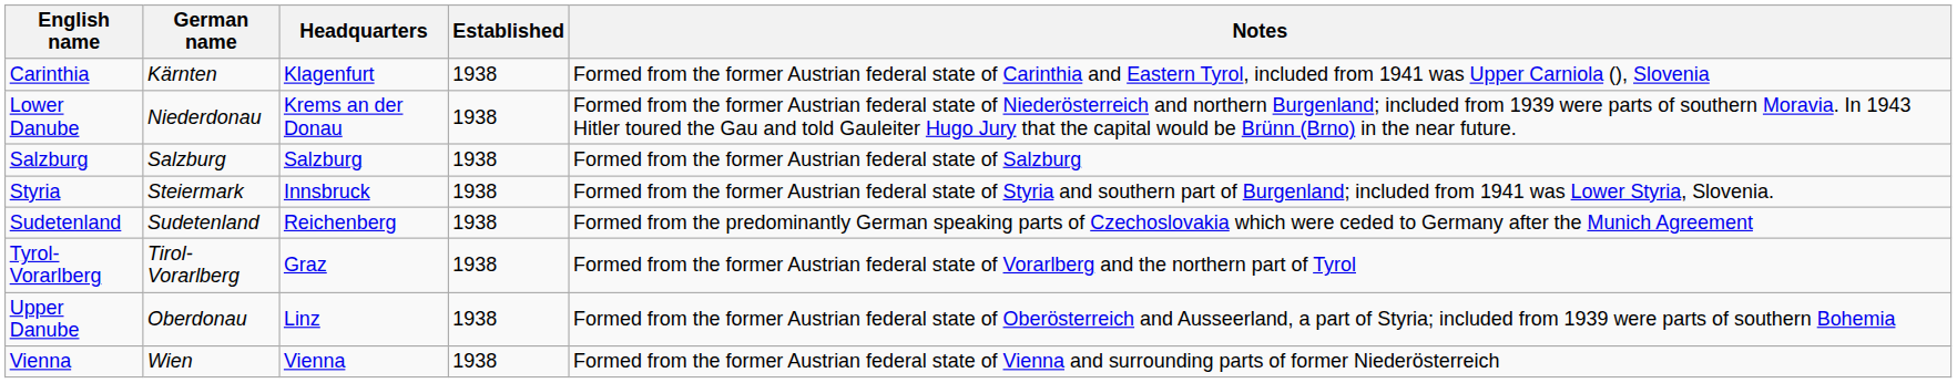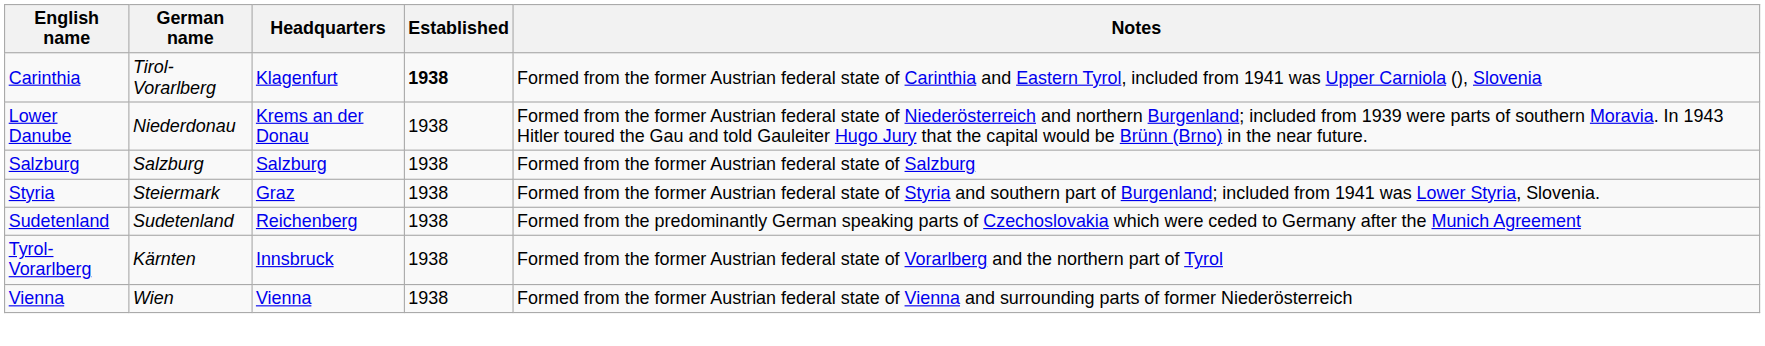 <table class="wikitable">
 <tr>
 <th>English name</th>
 <th>German name</th>
 <th>Headquarters</th>
 <th>Established</th>
 <th>Notes</th>
 </tr>
 <tr>
 <td><a href='#'>Carinthia</a></td>
-<td><em>Kärnten</em></td>
+<td><em>Tirol-Vorarlberg</em></td>
 <td><a href='#'>Klagenfurt</a></td>
-<td>1938</td>
+<td><strong>1938</strong></td>
 <td>Formed from the former Austrian federal state of <a href='#'>Carinthia</a> and <a href='#'>Eastern Tyrol</a>, included from 1941 was <a href='#'>Upper Carniola</a> (), <a href='#'>Slovenia</a></td>
 </tr>
 <tr>
 <td><a href='#'>Lower Danube</a></td>
 <td><em>Niederdonau</em></td>
 <td><a href='#'>Krems an der Donau</a></td>
 <td>1938</td>
 <td>Formed from the former Austrian federal state of <a href='#'>Niederösterreich</a> and northern <a href='#'>Burgenland</a>; included from 1939 were parts of southern <a href='#'>Moravia</a>. In 1943 Hitler toured the Gau and told Gauleiter <a href='#'>Hugo Jury</a> that the capital would be <a href='#'>Brünn (Brno)</a> in the near future.</td>
 </tr>
 <tr>
 <td><a href='#'>Salzburg</a></td>
 <td><em>Salzburg</em></td>
 <td><a href='#'>Salzburg</a></td>
 <td>1938</td>
 <td>Formed from the former Austrian federal state of <a href='#'>Salzburg</a></td>
 </tr>
 <tr>
 <td><a href='#'>Styria</a></td>
 <td><em>Steiermark</em></td>
-<td><a href='#'>Innsbruck</a></td>
+<td><a href='#'>Graz</a></td>
 <td>1938</td>
 <td>Formed from the former Austrian federal state of <a href='#'>Styria</a> and southern part of <a href='#'>Burgenland</a>; included from 1941 was <a href='#'>Lower Styria</a>, Slovenia.</td>
 </tr>
 <tr>
 <td><a href='#'>Sudetenland</a></td>
 <td><em>Sudetenland</em></td>
 <td><a href='#'>Reichenberg</a></td>
 <td>1938</td>
 <td>Formed from the predominantly German speaking parts of <a href='#'>Czechoslovakia</a> which were ceded to Germany after the <a href='#'>Munich Agreement</a></td>
 </tr>
 <tr>
 <td><a href='#'>Tyrol-Vorarlberg</a></td>
-<td><em>Tirol-Vorarlberg</em></td>
-<td><a href='#'>Graz</a></td>
+<td><em>Kärnten</em></td>
+<td><a href='#'>Innsbruck</a></td>
 <td>1938</td>
 <td>Formed from the former Austrian federal state of <a href='#'>Vorarlberg</a> and the northern part of <a href='#'>Tyrol</a></td>
-</tr>
-<tr>
-<td><a href='#'>Upper Danube</a></td>
-<td><em>Oberdonau</em></td>
-<td><a href='#'>Linz</a></td>
-<td>1938</td>
-<td>Formed from the former Austrian federal state of <a href='#'>Oberösterreich</a> and Ausseerland, a part of Styria; included from 1939 were parts of southern <a href='#'>Bohemia</a></td>
 </tr>
 <tr>
 <td><a href='#'>Vienna</a></td>
 <td><em>Wien</em></td>
 <td><a href='#'>Vienna</a></td>
 <td>1938</td>
 <td>Formed from the former Austrian federal state of <a href='#'>Vienna</a> and surrounding parts of former Niederösterreich</td>
 </tr>
 </table>
